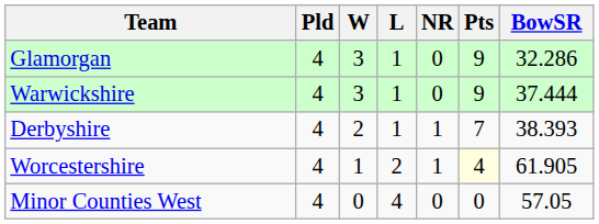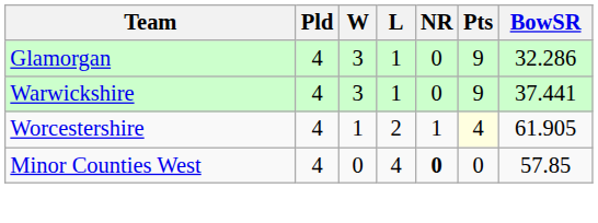 <table class="wikitable" style="text-align: center;">
 <tr>
 <th width=200>Team</th>
 <th width=20>Pld</th>
 <th width=20>W</th>
 <th width=20>L</th>
 <th width=20>NR</th>
 <th width=20>Pts</th>
 <th width=60><a href='#'>BowSR</a></th>
 </tr>
 <tr bgcolor="#ccffcc">
 <td align=left><a href='#'>Glamorgan</a></td>
 <td>4</td>
 <td>3</td>
 <td>1</td>
 <td>0</td>
 <td>9</td>
 <td>32.286</td>
 </tr>
 <tr bgcolor="#ccffcc">
 <td align=left><a href='#'>Warwickshire</a></td>
 <td>4</td>
 <td>3</td>
 <td>1</td>
 <td>0</td>
 <td>9</td>
-<td>37.444</td>
-</tr>
-<tr>
-<td align=left><a href='#'>Derbyshire</a></td>
-<td>4</td>
-<td>2</td>
-<td>1</td>
-<td>1</td>
-<td>7</td>
-<td>38.393</td>
+<td>37.441</td>
 </tr>
 <tr>
 <td align=left><a href='#'>Worcestershire</a></td>
 <td>4</td>
 <td>1</td>
 <td>2</td>
 <td>1</td>
 <td style="background: lightyellow;">4</td>
 <td>61.905</td>
 </tr>
 <tr>
 <td align=left><a href='#'>Minor Counties West</a></td>
 <td>4</td>
 <td>0</td>
 <td>4</td>
+<td><strong>0</strong></td>
 <td>0</td>
-<td>0</td>
-<td>57.05</td>
+<td>57.85</td>
 </tr>
 </table>
